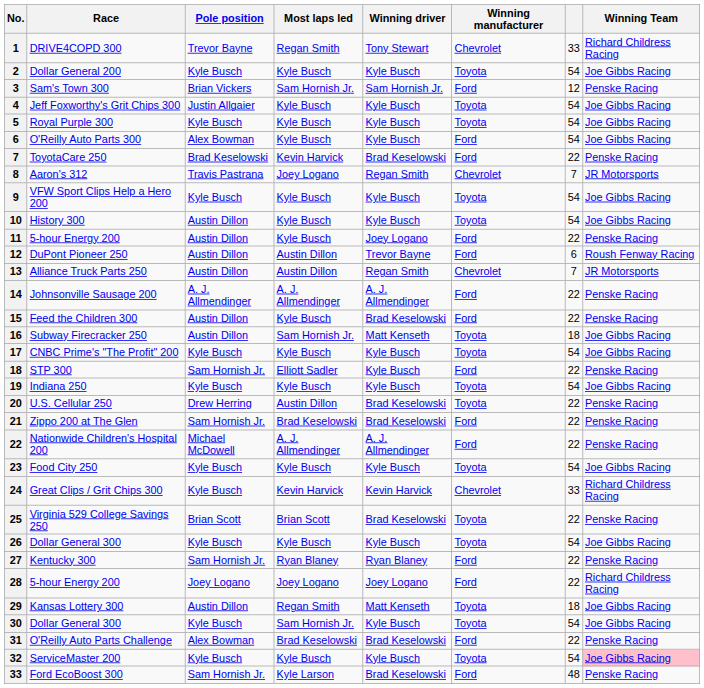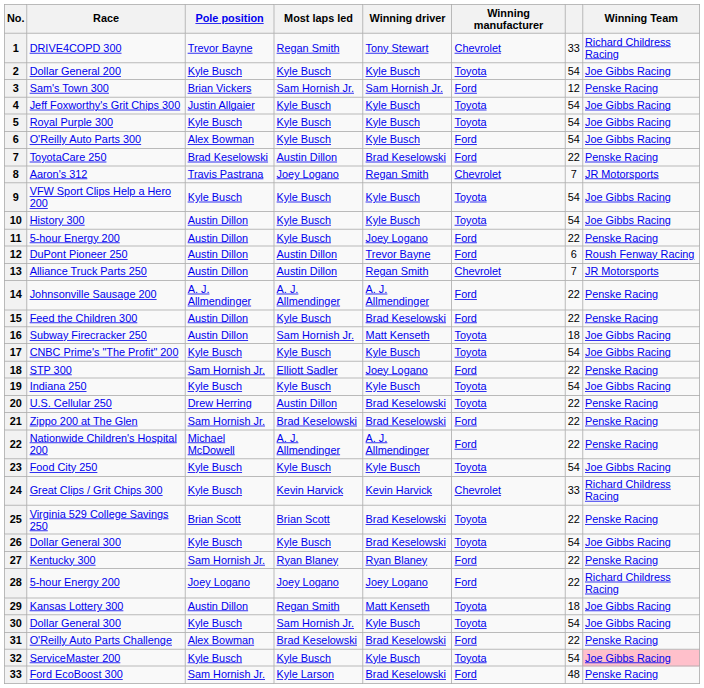 <table class="wikitable" style="font-size:85%">
 <tr>
 <th>No.</th>
 <th>Race</th>
 <th><a href='#'>Pole position</a></th>
 <th>Most laps led</th>
 <th>Winning driver</th>
 <th>Winning manufacturer</th>
 <th></th>
 <th>Winning Team</th>
 </tr>
 <tr>
 <th>1</th>
 <td><a href='#'>DRIVE4COPD 300</a></td>
 <td><a href='#'>Trevor Bayne</a></td>
 <td><a href='#'>Regan Smith</a></td>
 <td><a href='#'>Tony Stewart</a></td>
 <td><a href='#'>Chevrolet</a></td>
 <td align=center>33</td>
 <td><a href='#'>Richard Childress Racing</a></td>
 </tr>
 <tr>
 <th>2</th>
 <td><a href='#'>Dollar General 200</a></td>
 <td><a href='#'>Kyle Busch</a></td>
 <td><a href='#'>Kyle Busch</a></td>
 <td><a href='#'>Kyle Busch</a></td>
 <td><a href='#'>Toyota</a></td>
 <td align=center>54</td>
 <td><a href='#'>Joe Gibbs Racing</a></td>
 </tr>
 <tr>
 <th>3</th>
 <td><a href='#'>Sam's Town 300</a></td>
 <td><a href='#'>Brian Vickers</a></td>
 <td><a href='#'>Sam Hornish Jr.</a></td>
 <td><a href='#'>Sam Hornish Jr.</a></td>
 <td><a href='#'>Ford</a></td>
 <td align=center>12</td>
 <td><a href='#'>Penske Racing</a></td>
 </tr>
 <tr>
 <th>4</th>
 <td><a href='#'>Jeff Foxworthy's Grit Chips 300</a></td>
 <td><a href='#'>Justin Allgaier</a></td>
 <td><a href='#'>Kyle Busch</a></td>
 <td><a href='#'>Kyle Busch</a></td>
 <td><a href='#'>Toyota</a></td>
 <td align=center>54</td>
 <td><a href='#'>Joe Gibbs Racing</a></td>
 </tr>
 <tr>
 <th>5</th>
 <td><a href='#'>Royal Purple 300</a></td>
 <td><a href='#'>Kyle Busch</a></td>
 <td><a href='#'>Kyle Busch</a></td>
 <td><a href='#'>Kyle Busch</a></td>
 <td><a href='#'>Toyota</a></td>
 <td align=center>54</td>
 <td><a href='#'>Joe Gibbs Racing</a></td>
 </tr>
 <tr>
 <th>6</th>
 <td><a href='#'>O'Reilly Auto Parts 300</a></td>
 <td><a href='#'>Alex Bowman</a></td>
 <td><a href='#'>Kyle Busch</a></td>
 <td><a href='#'>Kyle Busch</a></td>
 <td><a href='#'>Ford</a></td>
 <td align=center>54</td>
 <td><a href='#'>Joe Gibbs Racing</a></td>
 </tr>
 <tr>
 <th>7</th>
 <td><a href='#'>ToyotaCare 250</a></td>
 <td><a href='#'>Brad Keselowski</a></td>
-<td><a href='#'>Kevin Harvick</a></td>
+<td><a href='#'>Austin Dillon</a></td>
 <td><a href='#'>Brad Keselowski</a></td>
 <td><a href='#'>Ford</a></td>
 <td align=center>22</td>
 <td><a href='#'>Penske Racing</a></td>
 </tr>
 <tr>
 <th>8</th>
 <td><a href='#'>Aaron's 312</a></td>
 <td><a href='#'>Travis Pastrana</a></td>
 <td><a href='#'>Joey Logano</a></td>
 <td><a href='#'>Regan Smith</a></td>
 <td><a href='#'>Chevrolet</a></td>
 <td align=center>7</td>
 <td><a href='#'>JR Motorsports</a></td>
 </tr>
 <tr>
 <th>9</th>
 <td><a href='#'>VFW Sport Clips Help a Hero 200</a></td>
 <td><a href='#'>Kyle Busch</a></td>
 <td><a href='#'>Kyle Busch</a></td>
 <td><a href='#'>Kyle Busch</a></td>
 <td><a href='#'>Toyota</a></td>
 <td align=center>54</td>
 <td><a href='#'>Joe Gibbs Racing</a></td>
 </tr>
 <tr>
 <th>10</th>
 <td><a href='#'>History 300</a></td>
 <td><a href='#'>Austin Dillon</a></td>
 <td><a href='#'>Kyle Busch</a></td>
 <td><a href='#'>Kyle Busch</a></td>
 <td><a href='#'>Toyota</a></td>
 <td align=center>54</td>
 <td><a href='#'>Joe Gibbs Racing</a></td>
 </tr>
 <tr>
 <th>11</th>
 <td><a href='#'>5-hour Energy 200</a></td>
 <td><a href='#'>Austin Dillon</a></td>
 <td><a href='#'>Kyle Busch</a></td>
 <td><a href='#'>Joey Logano</a></td>
 <td><a href='#'>Ford</a></td>
 <td align=center>22</td>
 <td><a href='#'>Penske Racing</a></td>
 </tr>
 <tr>
 <th>12</th>
 <td><a href='#'>DuPont Pioneer 250</a></td>
 <td><a href='#'>Austin Dillon</a></td>
 <td><a href='#'>Austin Dillon</a></td>
 <td><a href='#'>Trevor Bayne</a></td>
 <td><a href='#'>Ford</a></td>
 <td align=center>6</td>
 <td><a href='#'>Roush Fenway Racing</a></td>
 </tr>
 <tr>
 <th>13</th>
 <td><a href='#'>Alliance Truck Parts 250</a></td>
 <td><a href='#'>Austin Dillon</a></td>
 <td><a href='#'>Austin Dillon</a></td>
 <td><a href='#'>Regan Smith</a></td>
 <td><a href='#'>Chevrolet</a></td>
 <td align=center>7</td>
 <td><a href='#'>JR Motorsports</a></td>
 </tr>
 <tr>
 <th>14</th>
 <td><a href='#'>Johnsonville Sausage 200</a></td>
 <td><a href='#'>A. J. Allmendinger</a></td>
 <td><a href='#'>A. J. Allmendinger</a></td>
 <td><a href='#'>A. J. Allmendinger</a></td>
 <td><a href='#'>Ford</a></td>
 <td align=center>22</td>
 <td><a href='#'>Penske Racing</a></td>
 </tr>
 <tr>
 <th>15</th>
 <td><a href='#'>Feed the Children 300</a></td>
 <td><a href='#'>Austin Dillon</a></td>
 <td><a href='#'>Kyle Busch</a></td>
 <td><a href='#'>Brad Keselowski</a></td>
 <td><a href='#'>Ford</a></td>
 <td align=center>22</td>
 <td><a href='#'>Penske Racing</a></td>
 </tr>
 <tr>
 <th>16</th>
 <td><a href='#'>Subway Firecracker 250</a></td>
 <td><a href='#'>Austin Dillon</a></td>
 <td><a href='#'>Sam Hornish Jr.</a></td>
 <td><a href='#'>Matt Kenseth</a></td>
 <td><a href='#'>Toyota</a></td>
 <td align=center>18</td>
 <td><a href='#'>Joe Gibbs Racing</a></td>
 </tr>
 <tr>
 <th>17</th>
 <td><a href='#'>CNBC Prime's "The Profit" 200</a></td>
 <td><a href='#'>Kyle Busch</a></td>
 <td><a href='#'>Kyle Busch</a></td>
 <td><a href='#'>Kyle Busch</a></td>
 <td><a href='#'>Toyota</a></td>
 <td align=center>54</td>
 <td><a href='#'>Joe Gibbs Racing</a></td>
 </tr>
 <tr>
 <th>18</th>
 <td><a href='#'>STP 300</a></td>
 <td><a href='#'>Sam Hornish Jr.</a></td>
 <td><a href='#'>Elliott Sadler</a></td>
-<td><a href='#'>Kyle Busch</a></td>
+<td><a href='#'>Joey Logano</a></td>
 <td><a href='#'>Ford</a></td>
 <td align=center>22</td>
 <td><a href='#'>Penske Racing</a></td>
 </tr>
 <tr>
 <th>19</th>
 <td><a href='#'>Indiana 250</a></td>
 <td><a href='#'>Kyle Busch</a></td>
 <td><a href='#'>Kyle Busch</a></td>
 <td><a href='#'>Kyle Busch</a></td>
 <td><a href='#'>Toyota</a></td>
 <td align=center>54</td>
 <td><a href='#'>Joe Gibbs Racing</a></td>
 </tr>
 <tr>
 <th>20</th>
 <td><a href='#'>U.S. Cellular 250</a></td>
 <td><a href='#'>Drew Herring</a></td>
 <td><a href='#'>Austin Dillon</a></td>
 <td><a href='#'>Brad Keselowski</a></td>
 <td><a href='#'>Toyota</a></td>
 <td align=center>22</td>
 <td><a href='#'>Penske Racing</a></td>
 </tr>
 <tr>
 <th>21</th>
 <td><a href='#'>Zippo 200 at The Glen</a></td>
 <td><a href='#'>Sam Hornish Jr.</a></td>
 <td><a href='#'>Brad Keselowski</a></td>
 <td><a href='#'>Brad Keselowski</a></td>
 <td><a href='#'>Ford</a></td>
 <td align=center>22</td>
 <td><a href='#'>Penske Racing</a></td>
 </tr>
 <tr>
 <th>22</th>
 <td><a href='#'>Nationwide Children's Hospital 200</a></td>
 <td><a href='#'>Michael McDowell</a></td>
 <td><a href='#'>A. J. Allmendinger</a></td>
 <td><a href='#'>A. J. Allmendinger</a></td>
 <td><a href='#'>Ford</a></td>
 <td align=center>22</td>
 <td><a href='#'>Penske Racing</a></td>
 </tr>
 <tr>
 <th>23</th>
 <td><a href='#'>Food City 250</a></td>
 <td><a href='#'>Kyle Busch</a></td>
 <td><a href='#'>Kyle Busch</a></td>
 <td><a href='#'>Kyle Busch</a></td>
 <td><a href='#'>Toyota</a></td>
 <td align=center>54</td>
 <td><a href='#'>Joe Gibbs Racing</a></td>
 </tr>
 <tr>
 <th>24</th>
 <td><a href='#'>Great Clips / Grit Chips 300</a></td>
 <td><a href='#'>Kyle Busch</a></td>
 <td><a href='#'>Kevin Harvick</a></td>
 <td><a href='#'>Kevin Harvick</a></td>
 <td><a href='#'>Chevrolet</a></td>
 <td align=center>33</td>
 <td><a href='#'>Richard Childress Racing</a></td>
 </tr>
 <tr>
 <th>25</th>
 <td><a href='#'>Virginia 529 College Savings 250</a></td>
 <td><a href='#'>Brian Scott</a></td>
 <td><a href='#'>Brian Scott</a></td>
 <td><a href='#'>Brad Keselowski</a></td>
 <td><a href='#'>Toyota</a></td>
 <td align=center>22</td>
 <td><a href='#'>Penske Racing</a></td>
 </tr>
 <tr>
 <th>26</th>
 <td><a href='#'>Dollar General 300</a></td>
 <td><a href='#'>Kyle Busch</a></td>
 <td><a href='#'>Kyle Busch</a></td>
-<td><a href='#'>Kyle Busch</a></td>
+<td><a href='#'>Brad Keselowski</a></td>
 <td><a href='#'>Toyota</a></td>
 <td align=center>54</td>
 <td><a href='#'>Joe Gibbs Racing</a></td>
 </tr>
 <tr>
 <th>27</th>
 <td><a href='#'>Kentucky 300</a></td>
 <td><a href='#'>Sam Hornish Jr.</a></td>
 <td><a href='#'>Ryan Blaney</a></td>
 <td><a href='#'>Ryan Blaney</a></td>
 <td><a href='#'>Ford</a></td>
 <td align=center>22</td>
 <td><a href='#'>Penske Racing</a></td>
 </tr>
 <tr>
 <th>28</th>
 <td><a href='#'>5-hour Energy 200</a></td>
 <td><a href='#'>Joey Logano</a></td>
 <td><a href='#'>Joey Logano</a></td>
 <td><a href='#'>Joey Logano</a></td>
 <td><a href='#'>Ford</a></td>
 <td align=center>22</td>
 <td><a href='#'>Richard Childress Racing</a></td>
 </tr>
 <tr>
 <th>29</th>
 <td><a href='#'>Kansas Lottery 300</a></td>
 <td><a href='#'>Austin Dillon</a></td>
 <td><a href='#'>Regan Smith</a></td>
 <td><a href='#'>Matt Kenseth</a></td>
 <td><a href='#'>Toyota</a></td>
 <td align=center>18</td>
 <td><a href='#'>Joe Gibbs Racing</a></td>
 </tr>
 <tr>
 <th>30</th>
 <td><a href='#'>Dollar General 300</a></td>
 <td><a href='#'>Kyle Busch</a></td>
 <td><a href='#'>Sam Hornish Jr.</a></td>
 <td><a href='#'>Kyle Busch</a></td>
 <td><a href='#'>Toyota</a></td>
 <td align=center>54</td>
 <td><a href='#'>Joe Gibbs Racing</a></td>
 </tr>
 <tr>
 <th>31</th>
 <td><a href='#'>O'Reilly Auto Parts Challenge</a></td>
 <td><a href='#'>Alex Bowman</a></td>
 <td><a href='#'>Brad Keselowski</a></td>
 <td><a href='#'>Brad Keselowski</a></td>
 <td><a href='#'>Ford</a></td>
 <td align=center>22</td>
 <td><a href='#'>Penske Racing</a></td>
 </tr>
 <tr>
 <th>32</th>
 <td><a href='#'>ServiceMaster 200</a></td>
 <td><a href='#'>Kyle Busch</a></td>
 <td><a href='#'>Kyle Busch</a></td>
 <td><a href='#'>Kyle Busch</a></td>
 <td><a href='#'>Toyota</a></td>
 <td align=center>54</td>
 <td style="background: pink;"><a href='#'>Joe Gibbs Racing</a></td>
 </tr>
 <tr>
 <th>33</th>
 <td><a href='#'>Ford EcoBoost 300</a></td>
 <td><a href='#'>Sam Hornish Jr.</a></td>
 <td><a href='#'>Kyle Larson</a></td>
 <td><a href='#'>Brad Keselowski</a></td>
 <td><a href='#'>Ford</a></td>
 <td align=center>48</td>
 <td><a href='#'>Penske Racing</a></td>
 </tr>
 </table>
